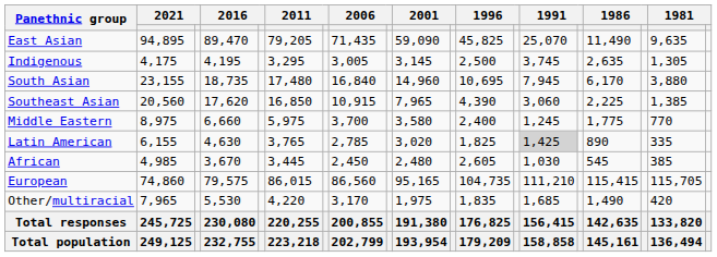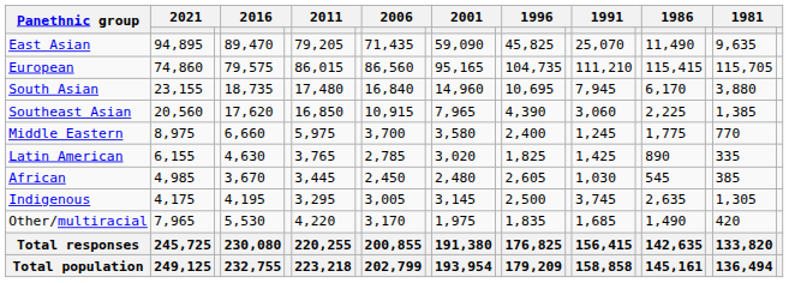 <table class="wikitable mw-datatable">
 <tr>
 <th rowspan="2"><a href='#'>Panethnic</a> group</th>
 <th colspan="2">2021</th>
 <th colspan="2">2016</th>
 <th colspan="2">2011</th>
 <th colspan="2">2006</th>
 <th colspan="2">2001</th>
 <th colspan="2">1996</th>
 <th colspan="2">1991</th>
 <th colspan="2">1986</th>
 <th colspan="2">1981</th>
 </tr>
 <tr>
 <th><a href='#'></a></th>
 <th></th>
 <th></th>
 <th></th>
 <th></th>
 <th></th>
 <th></th>
 <th></th>
 <th></th>
 <th></th>
 <th></th>
 <th></th>
 <th></th>
 <th></th>
 <th></th>
 <th></th>
 <th></th>
 <th></th>
 </tr>
 <tr>
 <td><a href='#'>East Asian</a></td>
 <td>94,895</td>
 <td></td>
 <td>89,470</td>
 <td></td>
 <td>79,205</td>
 <td></td>
 <td>71,435</td>
 <td></td>
 <td>59,090</td>
 <td></td>
 <td>45,825</td>
 <td></td>
 <td>25,070</td>
 <td></td>
 <td>11,490</td>
 <td></td>
 <td>9,635</td>
 <td></td>
 </tr>
 <tr>
-<td><a href='#'>Indigenous</a></td>
-<td>4,175</td>
+<td><a href='#'>European</a></td>
+<td>74,860</td>
 <td></td>
-<td>4,195</td>
+<td>79,575</td>
 <td></td>
-<td>3,295</td>
+<td>86,015</td>
 <td></td>
-<td>3,005</td>
+<td>86,560</td>
 <td></td>
-<td>3,145</td>
+<td>95,165</td>
 <td></td>
-<td>2,500</td>
+<td>104,735</td>
 <td></td>
-<td>3,745</td>
+<td>111,210</td>
 <td></td>
-<td>2,635</td>
+<td>115,415</td>
 <td></td>
-<td>1,305</td>
+<td>115,705</td>
 <td></td>
 </tr>
 <tr>
 <td><a href='#'>South Asian</a></td>
 <td>23,155</td>
 <td></td>
 <td>18,735</td>
 <td></td>
 <td>17,480</td>
 <td></td>
 <td>16,840</td>
 <td></td>
 <td>14,960</td>
 <td></td>
 <td>10,695</td>
 <td></td>
 <td>7,945</td>
 <td></td>
 <td>6,170</td>
 <td></td>
 <td>3,880</td>
 <td></td>
 </tr>
 <tr>
 <td><a href='#'>Southeast Asian</a></td>
 <td>20,560</td>
 <td></td>
 <td>17,620</td>
 <td></td>
 <td>16,850</td>
 <td></td>
 <td>10,915</td>
 <td></td>
 <td>7,965</td>
 <td></td>
 <td>4,390</td>
 <td></td>
 <td>3,060</td>
 <td></td>
 <td>2,225</td>
 <td></td>
 <td>1,385</td>
 <td></td>
 </tr>
 <tr>
 <td><a href='#'>Middle Eastern</a></td>
 <td>8,975</td>
 <td></td>
 <td>6,660</td>
 <td></td>
 <td>5,975</td>
 <td></td>
 <td>3,700</td>
 <td></td>
 <td>3,580</td>
 <td></td>
 <td>2,400</td>
 <td></td>
 <td>1,245</td>
 <td></td>
 <td>1,775</td>
 <td></td>
 <td>770</td>
 <td></td>
 </tr>
 <tr>
 <td><a href='#'>Latin American</a></td>
 <td>6,155</td>
 <td></td>
 <td>4,630</td>
 <td></td>
 <td>3,765</td>
 <td></td>
 <td>2,785</td>
 <td></td>
 <td>3,020</td>
 <td></td>
 <td>1,825</td>
 <td></td>
-<td style="background: lightgrey;">1,425</td>
+<td>1,425</td>
 <td></td>
 <td>890</td>
 <td></td>
 <td>335</td>
 <td></td>
 </tr>
 <tr>
 <td><a href='#'>African</a></td>
 <td>4,985</td>
 <td></td>
 <td>3,670</td>
 <td></td>
 <td>3,445</td>
 <td></td>
 <td>2,450</td>
 <td></td>
 <td>2,480</td>
 <td></td>
 <td>2,605</td>
 <td></td>
 <td>1,030</td>
 <td></td>
 <td>545</td>
 <td></td>
 <td>385</td>
 <td></td>
 </tr>
 <tr>
-<td><a href='#'>European</a></td>
-<td>74,860</td>
+<td><a href='#'>Indigenous</a></td>
+<td>4,175</td>
 <td></td>
-<td>79,575</td>
+<td>4,195</td>
 <td></td>
-<td>86,015</td>
+<td>3,295</td>
 <td></td>
-<td>86,560</td>
+<td>3,005</td>
 <td></td>
-<td>95,165</td>
+<td>3,145</td>
 <td></td>
-<td>104,735</td>
+<td>2,500</td>
 <td></td>
-<td>111,210</td>
+<td>3,745</td>
 <td></td>
-<td>115,415</td>
+<td>2,635</td>
 <td></td>
-<td>115,705</td>
+<td>1,305</td>
 <td></td>
 </tr>
 <tr>
 <td>Other/<a href='#'>multiracial</a></td>
 <td>7,965</td>
 <td></td>
 <td>5,530</td>
 <td></td>
 <td>4,220</td>
 <td></td>
 <td>3,170</td>
 <td></td>
 <td>1,975</td>
 <td></td>
 <td>1,835</td>
 <td></td>
 <td>1,685</td>
 <td></td>
 <td>1,490</td>
 <td></td>
 <td>420</td>
 <td></td>
 </tr>
 <tr>
 <th>Total responses</th>
 <th>245,725</th>
 <th></th>
 <th>230,080</th>
 <th></th>
 <th>220,255</th>
 <th></th>
 <th>200,855</th>
 <th></th>
 <th>191,380</th>
 <th></th>
 <th>176,825</th>
 <th></th>
 <th>156,415</th>
 <th></th>
 <th>142,635</th>
 <th></th>
 <th>133,820</th>
 <th></th>
 </tr>
 <tr>
 <th>Total population</th>
 <th>249,125</th>
 <th></th>
 <th>232,755</th>
 <th></th>
 <th>223,218</th>
 <th></th>
 <th>202,799</th>
 <th></th>
 <th>193,954</th>
 <th></th>
 <th>179,209</th>
 <th></th>
 <th>158,858</th>
 <th></th>
 <th>145,161</th>
 <th></th>
 <th>136,494</th>
 <th></th>
 </tr>
 </table>
